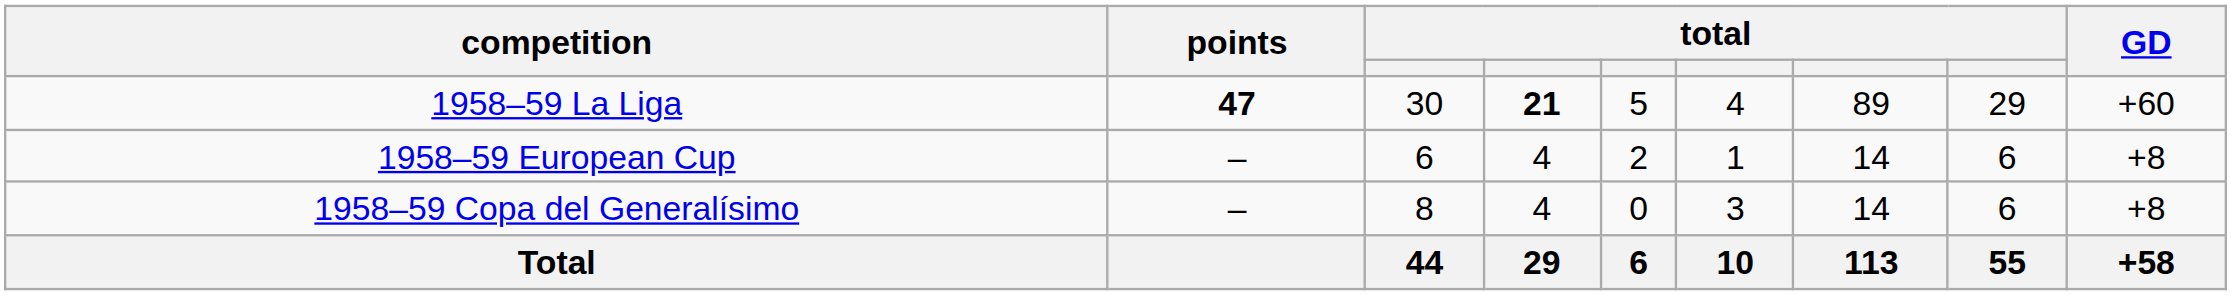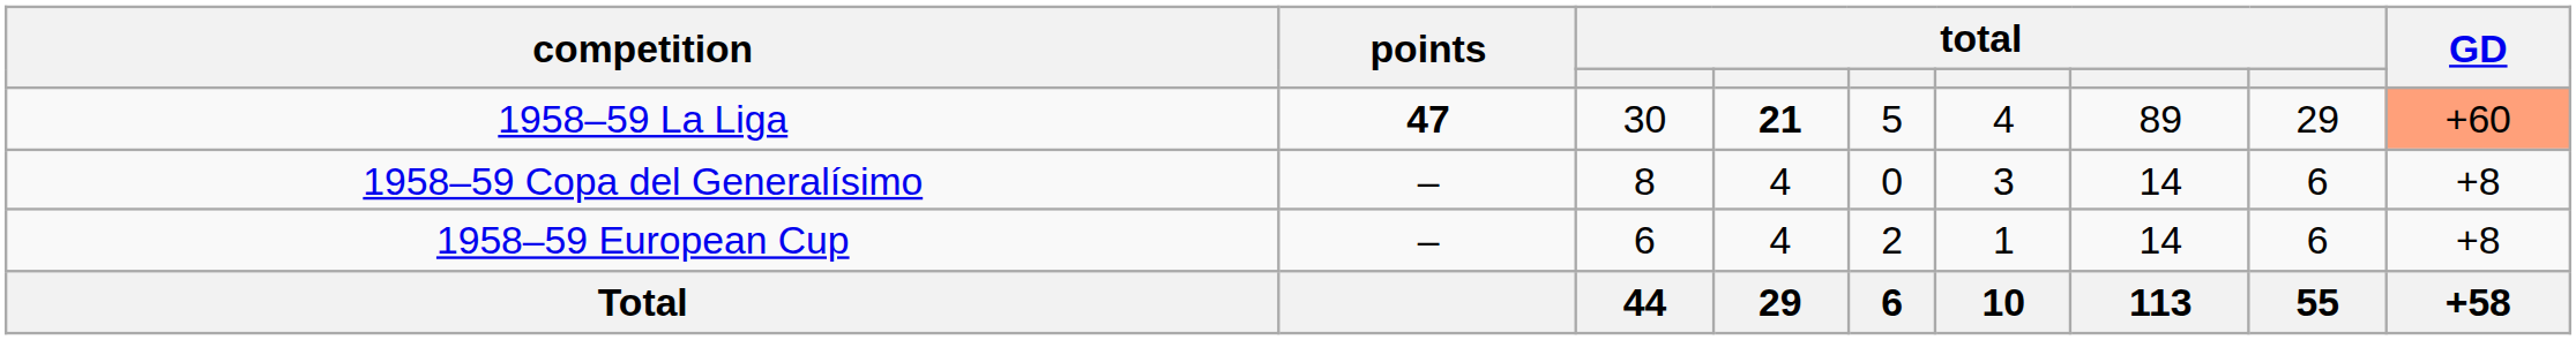 <table class="wikitable" style="font-size:90%;width:60%;float:left;text-align:center;">
 <tr>
 <th rowspan="2">competition</th>
 <th rowspan="2">points</th>
 <th colspan="6">total</th>
 <th rowspan="2"><a href='#'>GD</a></th>
 </tr>
 <tr>
 <th></th>
 <th></th>
 <th></th>
 <th></th>
 <th></th>
 <th></th>
 </tr>
 <tr>
 <td><a href='#'>1958–59 La Liga</a></td>
 <td><strong>47</strong></td>
 <td>30</td>
 <td><strong>21</strong></td>
 <td>5</td>
 <td>4</td>
 <td>89</td>
 <td>29</td>
-<td>+60</td>
+<td style="background: lightsalmon;">+60</td>
+</tr>
+<tr>
+<td><a href='#'>1958–59 Copa del Generalísimo</a></td>
+<td>–</td>
+<td>8</td>
+<td>4</td>
+<td>0</td>
+<td>3</td>
+<td>14</td>
+<td>6</td>
+<td>+8</td>
 </tr>
 <tr>
 <td><a href='#'>1958–59 European Cup</a></td>
 <td>–</td>
 <td>6</td>
 <td>4</td>
 <td>2</td>
 <td>1</td>
-<td>14</td>
-<td>6</td>
-<td>+8</td>
-</tr>
-<tr>
-<td><a href='#'>1958–59 Copa del Generalísimo</a></td>
-<td>–</td>
-<td>8</td>
-<td>4</td>
-<td>0</td>
-<td>3</td>
 <td>14</td>
 <td>6</td>
 <td>+8</td>
 </tr>
 <tr>
 <th>Total</th>
 <th></th>
 <th>44</th>
 <th>29</th>
 <th>6</th>
 <th>10</th>
 <th>113</th>
 <th>55</th>
 <th>+58</th>
 </tr>
 </table>
